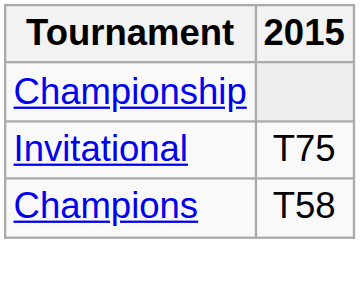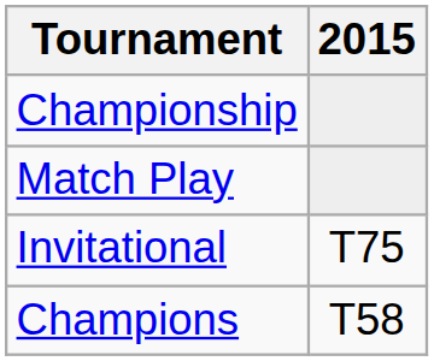 <table class="wikitable" style="text-align:center;">
 <tr>
 <th>Tournament</th>
 <th>2015</th>
 </tr>
 <tr>
 <td align="left"><a href='#'>Championship</a></td>
+<td style="background:#eeeeee;"></td>
+</tr>
+<tr>
+<td align="left"><a href='#'>Match Play</a></td>
 <td style="background:#eeeeee;"></td>
 </tr>
 <tr>
 <td align="left"><a href='#'>Invitational</a></td>
 <td>T75</td>
 </tr>
 <tr>
 <td align="left"><a href='#'>Champions</a></td>
 <td>T58</td>
 </tr>
 </table>
